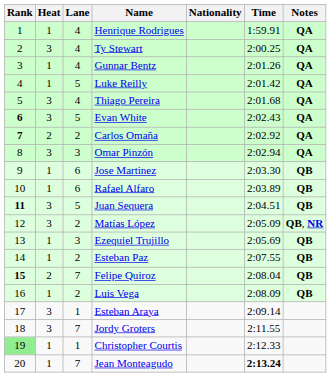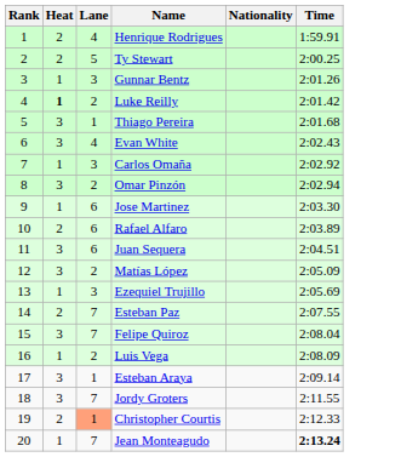 <table class="wikitable sortable" style="text-align:center">
 <tr>
 <th>Rank</th>
 <th>Heat</th>
 <th>Lane</th>
 <th>Name</th>
 <th>Nationality</th>
 <th>Time</th>
-<th>Notes</th>
 </tr>
 <tr bgcolor=ccffcc>
 <td>1</td>
-<td>1</td>
+<td>2</td>
 <td>4</td>
 <td align=left><a href='#'>Henrique Rodrigues</a></td>
 <td align=left></td>
 <td>1:59.91</td>
-<td><strong>QA</strong></td>
 </tr>
 <tr bgcolor=ccffcc>
 <td>2</td>
-<td>3</td>
-<td>4</td>
+<td>2</td>
+<td>5</td>
 <td align=left><a href='#'>Ty Stewart</a></td>
 <td align=left></td>
 <td>2:00.25</td>
-<td><strong>QA</strong></td>
 </tr>
 <tr bgcolor=ccffcc>
 <td>3</td>
 <td>1</td>
-<td>4</td>
+<td>3</td>
 <td align=left><a href='#'>Gunnar Bentz</a></td>
 <td align=left></td>
 <td>2:01.26</td>
-<td><strong>QA</strong></td>
 </tr>
 <tr bgcolor=ccffcc>
 <td>4</td>
-<td>1</td>
-<td>5</td>
+<td><strong>1</strong></td>
+<td>2</td>
 <td align=left><a href='#'>Luke Reilly</a></td>
 <td align=left></td>
 <td>2:01.42</td>
-<td><strong>QA</strong></td>
 </tr>
 <tr bgcolor=ccffcc>
 <td>5</td>
 <td>3</td>
-<td>4</td>
+<td>1</td>
 <td align=left><a href='#'>Thiago Pereira</a></td>
 <td align=left></td>
 <td>2:01.68</td>
-<td><strong>QA</strong></td>
 </tr>
 <tr bgcolor=ccffcc>
-<td><strong>6</strong></td>
+<td>6</td>
 <td>3</td>
-<td>5</td>
+<td>4</td>
 <td align=left><a href='#'>Evan White</a></td>
 <td align=left></td>
 <td>2:02.43</td>
-<td><strong>QA</strong></td>
 </tr>
 <tr bgcolor=ccffcc>
-<td><strong>7</strong></td>
-<td>2</td>
-<td>2</td>
+<td>7</td>
+<td>1</td>
+<td>3</td>
 <td align=left><a href='#'>Carlos Omaña</a></td>
 <td align=left></td>
 <td>2:02.92</td>
-<td><strong>QA</strong></td>
 </tr>
 <tr bgcolor=ccffcc>
 <td>8</td>
 <td>3</td>
-<td>3</td>
+<td>2</td>
 <td align=left><a href='#'>Omar Pinzón</a></td>
 <td align=left></td>
 <td>2:02.94</td>
-<td><strong>QA</strong></td>
 </tr>
 <tr bgcolor=ddffdd>
 <td>9</td>
 <td>1</td>
 <td>6</td>
 <td align=left><a href='#'>Jose Martinez</a></td>
 <td align=left></td>
 <td>2:03.30</td>
-<td><strong>QB</strong></td>
 </tr>
 <tr bgcolor=ddffdd>
 <td>10</td>
-<td>1</td>
+<td>2</td>
 <td>6</td>
 <td align=left><a href='#'>Rafael Alfaro</a></td>
 <td align=left></td>
 <td>2:03.89</td>
-<td><strong>QB</strong></td>
 </tr>
 <tr bgcolor=ddffdd>
-<td><strong>11</strong></td>
+<td>11</td>
 <td>3</td>
-<td>5</td>
+<td>6</td>
 <td align=left><a href='#'>Juan Sequera</a></td>
 <td align=left></td>
 <td>2:04.51</td>
-<td><strong>QB</strong></td>
 </tr>
 <tr bgcolor=ddffdd>
 <td>12</td>
 <td>3</td>
 <td>2</td>
 <td align=left><a href='#'>Matías López</a></td>
 <td align=left></td>
 <td>2:05.09</td>
-<td><strong>QB</strong>, <strong><a href='#'>NR</a></strong></td>
 </tr>
 <tr bgcolor=ddffdd>
 <td>13</td>
 <td>1</td>
 <td>3</td>
 <td align=left><a href='#'>Ezequiel Trujillo</a></td>
 <td align=left></td>
 <td>2:05.69</td>
-<td><strong>QB</strong></td>
 </tr>
 <tr bgcolor=ddffdd>
 <td>14</td>
-<td>1</td>
 <td>2</td>
+<td>7</td>
 <td align=left><a href='#'>Esteban Paz</a></td>
 <td align=left></td>
 <td>2:07.55</td>
-<td><strong>QB</strong></td>
 </tr>
 <tr bgcolor=ddffdd>
-<td><strong>15</strong></td>
-<td>2</td>
+<td>15</td>
+<td>3</td>
 <td>7</td>
 <td align=left><a href='#'>Felipe Quiroz</a></td>
 <td align=left></td>
 <td>2:08.04</td>
-<td><strong>QB</strong></td>
 </tr>
 <tr bgcolor=ddffdd>
 <td>16</td>
 <td>1</td>
 <td>2</td>
 <td align=left><a href='#'>Luis Vega</a></td>
 <td align=left></td>
 <td>2:08.09</td>
-<td><strong>QB</strong></td>
 </tr>
 <tr>
 <td>17</td>
 <td>3</td>
 <td>1</td>
 <td align=left><a href='#'>Esteban Araya</a></td>
 <td align=left></td>
 <td>2:09.14</td>
-<td></td>
 </tr>
 <tr>
 <td>18</td>
 <td>3</td>
 <td>7</td>
 <td align=left><a href='#'>Jordy Groters</a></td>
 <td align=left></td>
 <td>2:11.55</td>
-<td></td>
 </tr>
 <tr>
-<td style="background: lightgreen;">19</td>
-<td>1</td>
-<td>1</td>
+<td>19</td>
+<td>2</td>
+<td style="background: lightsalmon;">1</td>
 <td align=left><a href='#'>Christopher Courtis</a></td>
 <td align=left></td>
 <td>2:12.33</td>
-<td></td>
 </tr>
 <tr>
 <td>20</td>
 <td>1</td>
 <td>7</td>
 <td align=left><a href='#'>Jean Monteagudo</a></td>
 <td align=left></td>
 <td><strong>2:13.24</strong></td>
-<td></td>
 </tr>
 </table>
